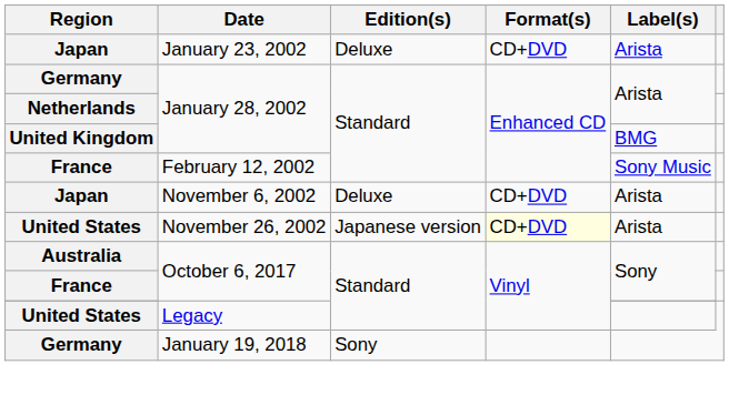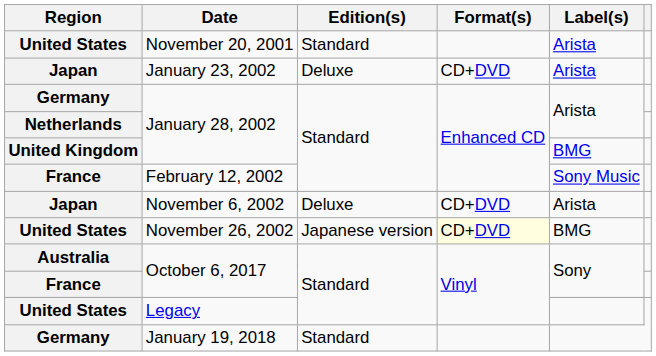 <table class="wikitable sortable plainrowheaders">
 <tr>
 <th scope="col">Region</th>
 <th scope="col">Date</th>
 <th scope="col">Edition(s)</th>
 <th scope="col">Format(s)</th>
 <th scope="col">Label(s)</th>
 <th scope="col"></th>
+</tr>
+<tr>
+<th scope="row">United States</th>
+<td>November 20, 2001</td>
+<td>Standard</td>
+<td></td>
+<td><a href='#'>Arista</a></td>
+<td style="text-align:center;"></td>
 </tr>
 <tr>
 <th scope="row">Japan</th>
 <td>January 23, 2002</td>
 <td>Deluxe</td>
 <td>CD+<a href='#'>DVD</a></td>
 <td><a href='#'>Arista</a></td>
 <td style="text-align:center;"></td>
 </tr>
 <tr>
 <th scope="row">Germany</th>
 <td rowspan="3">January 28, 2002</td>
 <td rowspan="4">Standard</td>
 <td rowspan="4"><a href='#'>Enhanced CD</a></td>
 <td rowspan="2">Arista</td>
 <td style="text-align:center;"></td>
 </tr>
 <tr>
 <th scope="row">Netherlands</th>
 <td style="text-align:center;"></td>
 </tr>
 <tr>
 <th scope="row">United Kingdom</th>
 <td><a href='#'>BMG</a></td>
 <td style="text-align:center;"></td>
 </tr>
 <tr>
 <th scope="row">France</th>
 <td>February 12, 2002</td>
 <td><a href='#'>Sony Music</a></td>
 <td style="text-align:center;"></td>
 </tr>
 <tr>
 <th scope="row">Japan</th>
 <td>November 6, 2002</td>
 <td>Deluxe</td>
 <td>CD+<a href='#'>DVD</a></td>
 <td>Arista</td>
 <td style="text-align:center;"></td>
 </tr>
 <tr>
 <th scope="row">United States</th>
 <td>November 26, 2002</td>
 <td>Japanese version</td>
 <td style="background: lightyellow;">CD+<a href='#'>DVD</a></td>
-<td>Arista</td>
+<td>BMG</td>
 <td style="text-align:center;"></td>
 </tr>
 <tr>
 <th scope="row">Australia</th>
 <td rowspan="3">October 6, 2017</td>
 <td rowspan="4">Standard</td>
 <td rowspan="4"><a href='#'>Vinyl</a></td>
 <td rowspan="2">Sony</td>
 <td style="text-align:center;"></td>
 </tr>
 <tr>
 <th scope="row">France</th>
 <td style="text-align:center;"></td>
 </tr>
 <tr>
 </tr>
 <tr>
 <th scope="row">United States</th>
 <td><a href='#'>Legacy</a></td>
 <td style="text-align:center;"></td>
 </tr>
 <tr>
 <th scope="row">Germany</th>
 <td>January 19, 2018</td>
-<td>Sony</td>
+<td>Standard</td>
 <td style="text-align:center;"></td>
 </tr>
 </table>
